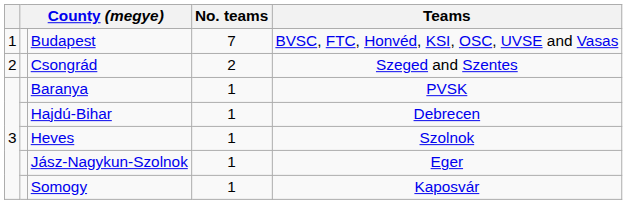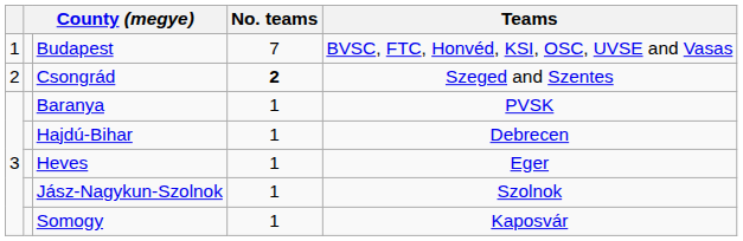 <table class="wikitable">
 <tr>
 <th></th>
 <th colspan=2><a href='#'>County</a> <em>(megye)</em></th>
 <th>No. teams</th>
 <th>Teams</th>
 </tr>
 <tr>
 <td rowspan=1>1</td>
 <td align=center></td>
 <td><a href='#'>Budapest</a></td>
 <td align=center>7</td>
 <td align=center><a href='#'>BVSC</a>, <a href='#'>FTC</a>, <a href='#'>Honvéd</a>, <a href='#'>KSI</a>, <a href='#'>OSC</a>, <a href='#'>UVSE</a> and <a href='#'>Vasas</a></td>
 </tr>
 <tr>
 <td rowspan=1>2</td>
 <td align=center></td>
 <td><a href='#'>Csongrád</a></td>
-<td align=center>2</td>
+<td align=center><strong>2</strong></td>
 <td align=center><a href='#'>Szeged</a> and <a href='#'>Szentes</a></td>
 </tr>
 <tr>
 <td rowspan=5>3</td>
 <td align=center></td>
 <td><a href='#'>Baranya</a></td>
 <td align=center>1</td>
 <td align=center><a href='#'>PVSK</a></td>
 </tr>
 <tr>
 <td align=center></td>
 <td><a href='#'>Hajdú-Bihar</a></td>
 <td align=center>1</td>
 <td align=center><a href='#'>Debrecen</a></td>
 </tr>
 <tr>
 <td align=center></td>
 <td><a href='#'>Heves</a></td>
 <td align=center>1</td>
-<td align=center><a href='#'>Szolnok</a></td>
+<td align=center><a href='#'>Eger</a></td>
 </tr>
 <tr>
 <td align=center></td>
 <td><a href='#'>Jász-Nagykun-Szolnok</a></td>
 <td align=center>1</td>
-<td align=center><a href='#'>Eger</a></td>
+<td align=center><a href='#'>Szolnok</a></td>
 </tr>
 <tr>
 <td align=center></td>
 <td><a href='#'>Somogy</a></td>
 <td align=center>1</td>
 <td align=center><a href='#'>Kaposvár</a></td>
 </tr>
 </table>
